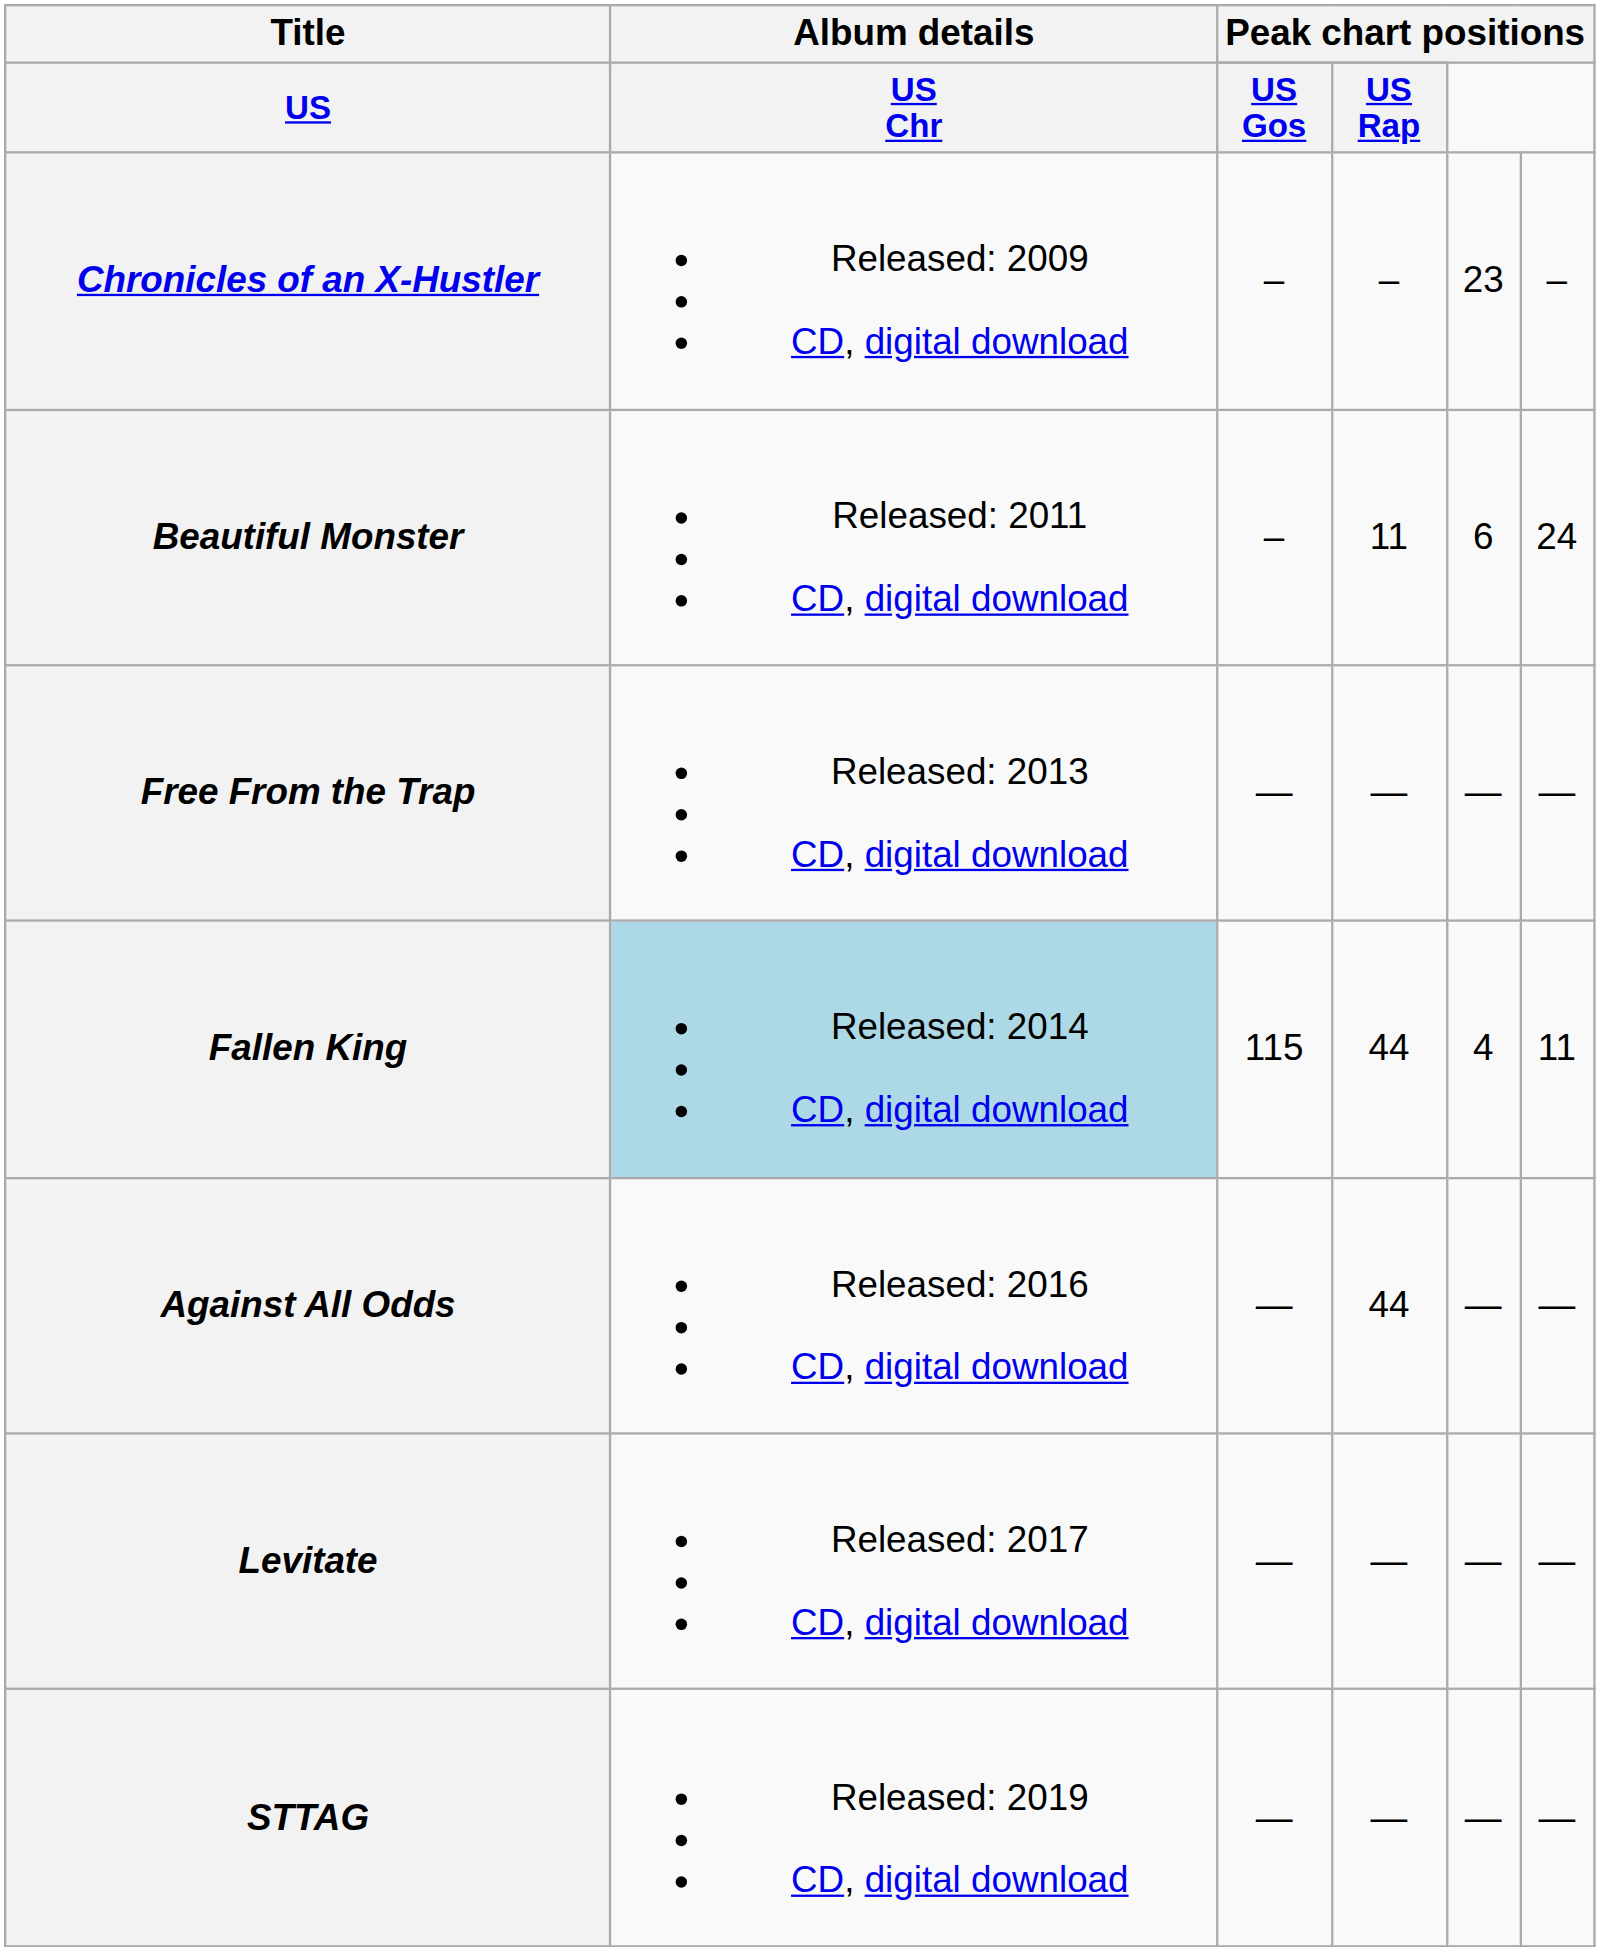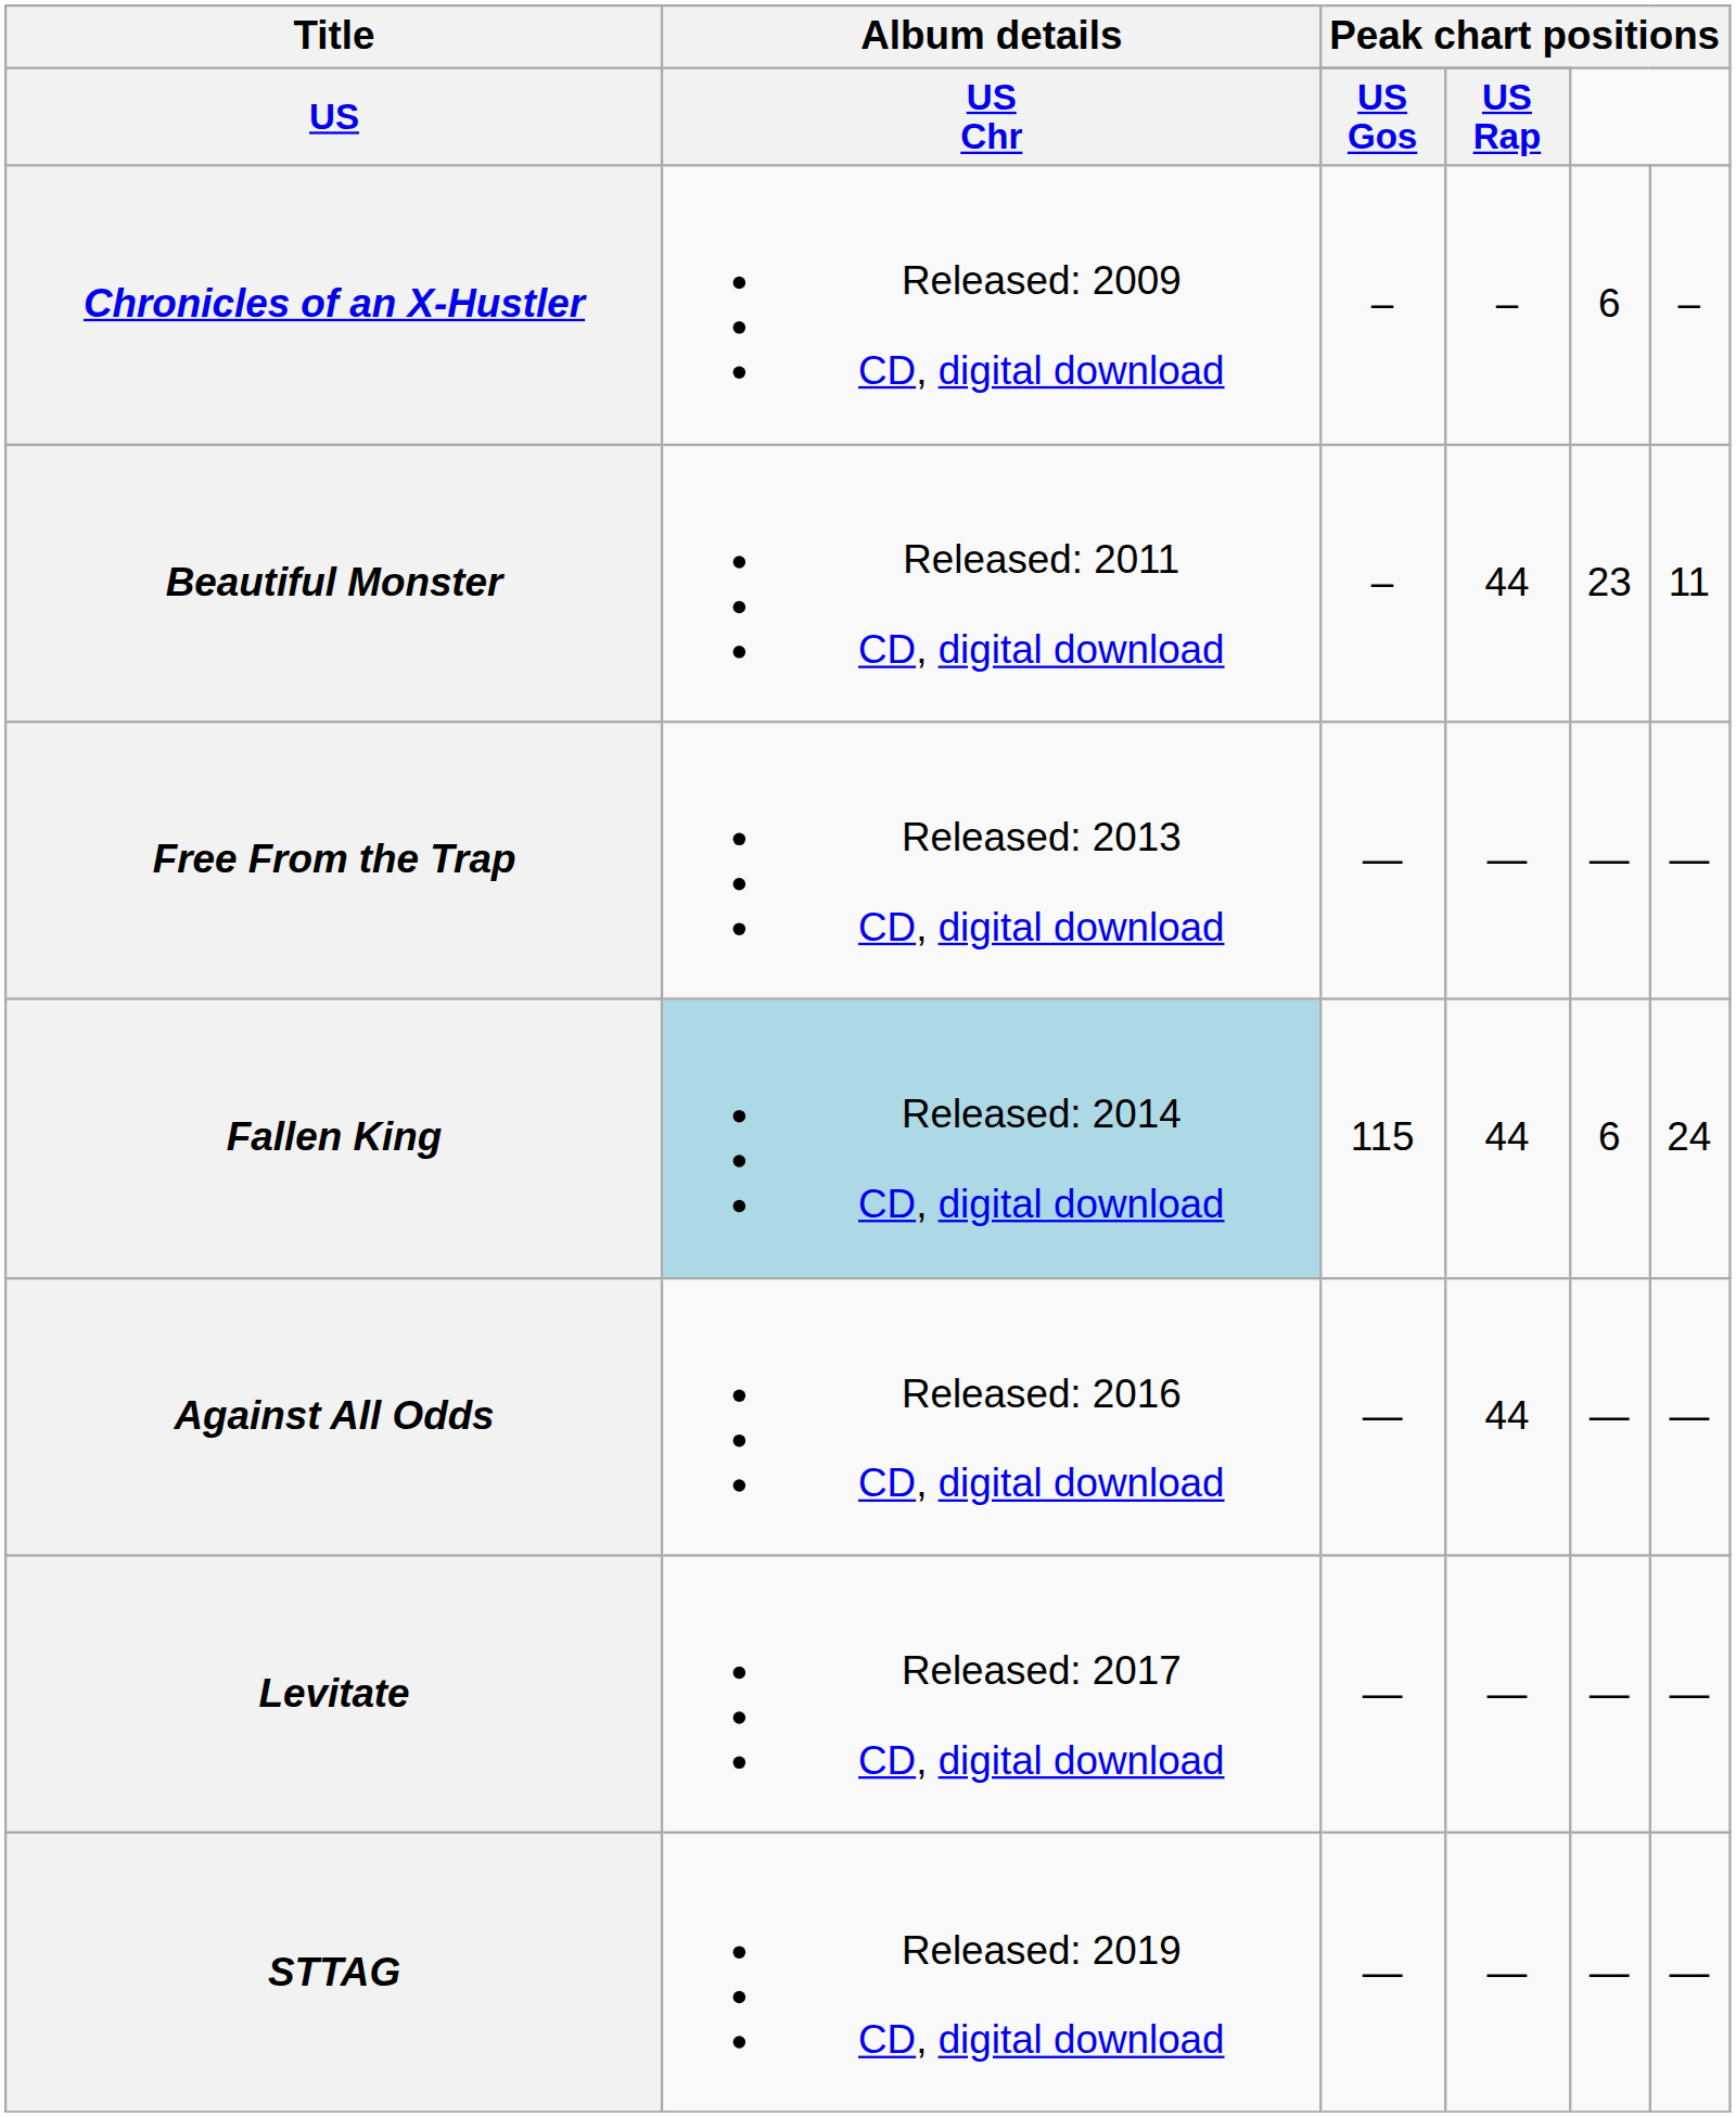 <table class="wikitable plainrowheaders" style="text-align:center;">
 <tr>
 <th scope="col" rowspan="2" style="width:16em;">Title</th>
 <th scope="col" rowspan="2" style="width:16em;">Album details</th>
 <th scope="col" colspan="4">Peak chart positions</th>
 </tr>
 <tr>
 </tr>
 <tr>
 <th style="width:3em; font-size:90%"><a href='#'>US</a></th>
 <th style="width:3em; font-size:90%"><a href='#'>US<br>Chr</a></th>
 <th style="width:3em; font-size:90%"><a href='#'>US<br>Gos</a></th>
 <th style="width:3em; font-size:90%"><a href='#'>US<br>Rap</a></th>
 </tr>
 <tr>
 <th scope="row"><em><a href='#'>Chronicles of an X-Hustler</a></em></th>
 <td><br><ul><li>Released: 2009</li><li></li><li><a href='#'>CD</a>, <a href='#'>digital download</a></li></ul></td>
 <td>–</td>
 <td>–</td>
-<td>23</td>
+<td>6</td>
 <td>–</td>
 </tr>
 <tr>
 <th scope="row"><em>Beautiful Monster</em></th>
 <td><br><ul><li>Released: 2011</li><li></li><li><a href='#'>CD</a>, <a href='#'>digital download</a></li></ul></td>
 <td>–</td>
+<td>44</td>
+<td>23</td>
 <td>11</td>
-<td>6</td>
-<td>24</td>
 </tr>
 <tr>
 <th scope="row"><em>Free From the Trap</em></th>
 <td><br><ul><li>Released: 2013</li><li></li><li><a href='#'>CD</a>, <a href='#'>digital download</a></li></ul></td>
 <td>—</td>
 <td>—</td>
 <td>—</td>
 <td>—</td>
 </tr>
 <tr>
 <th scope="row"><em>Fallen King</em></th>
 <td style="background: lightblue;"><br><ul><li>Released: 2014</li><li></li><li><a href='#'>CD</a>, <a href='#'>digital download</a></li></ul></td>
 <td>115</td>
 <td>44</td>
-<td>4</td>
-<td>11</td>
+<td>6</td>
+<td>24</td>
 </tr>
 <tr>
 <th scope="row"><em>Against All Odds</em></th>
 <td><br><ul><li>Released: 2016</li><li></li><li><a href='#'>CD</a>, <a href='#'>digital download</a></li></ul></td>
 <td>—</td>
 <td>44</td>
 <td>—</td>
 <td>—</td>
 </tr>
 <tr>
 <th scope="row"><em>Levitate</em></th>
 <td><br><ul><li>Released: 2017</li><li></li><li><a href='#'>CD</a>, <a href='#'>digital download</a></li></ul></td>
 <td>—</td>
 <td>—</td>
 <td>—</td>
 <td>—</td>
 </tr>
 <tr>
 <th scope="row"><em>STTAG</em></th>
 <td><br><ul><li>Released: 2019</li><li></li><li><a href='#'>CD</a>, <a href='#'>digital download</a></li></ul></td>
 <td>—</td>
 <td>—</td>
 <td>—</td>
 <td>—</td>
 </tr>
 </table>
